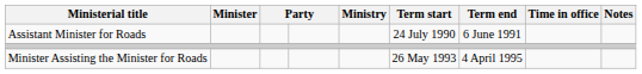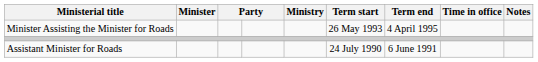 <table class="wikitable sortable">
 <tr>
 <th>Ministerial title</th>
 <th>Minister</th>
 <th colspan=2>Party</th>
 <th>Ministry</th>
 <th>Term start</th>
 <th>Term end</th>
 <th>Time in office</th>
 <th class="unsortable">Notes</th>
 </tr>
 <tr>
+<td>Minister Assisting the Minister for Roads</td>
+<td></td>
+<td> </td>
+<td></td>
+<td></td>
+<td align=center>26 May 1993</td>
+<td align=center>4 April 1995</td>
+<td align=right></td>
+<td></td>
+</tr>
+<tr>
+<th colspan=9 style="background: #cccccc;"></th>
+</tr>
+<tr>
 <td>Assistant Minister for Roads</td>
 <td></td>
 <td> </td>
 <td width=8%></td>
 <td></td>
 <td align=center>24 July 1990</td>
 <td align=center>6 June 1991</td>
 <td align=right></td>
 <td></td>
 </tr>
-<tr>
-<th colspan=9 style="background: #cccccc;"></th>
-</tr>
-<tr>
-<td>Minister Assisting the Minister for Roads</td>
-<td></td>
-<td> </td>
-<td></td>
-<td></td>
-<td align=center>26 May 1993</td>
-<td align=center>4 April 1995</td>
-<td align=right></td>
-<td></td>
-</tr>
 </table>
